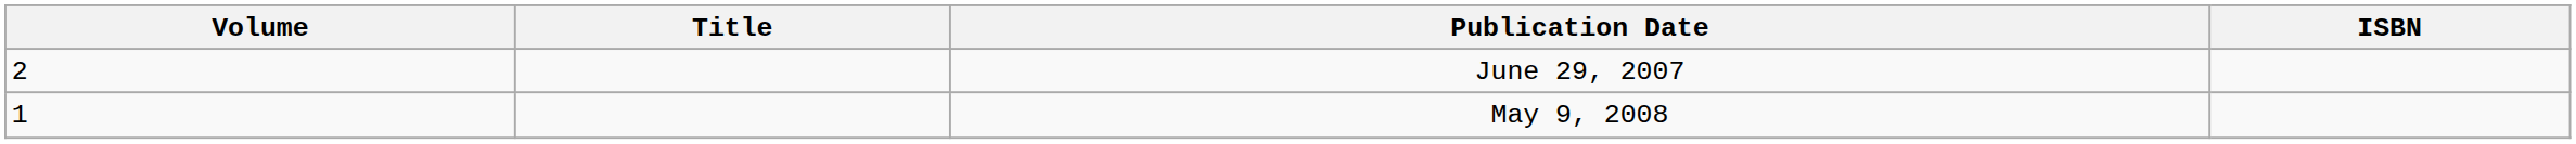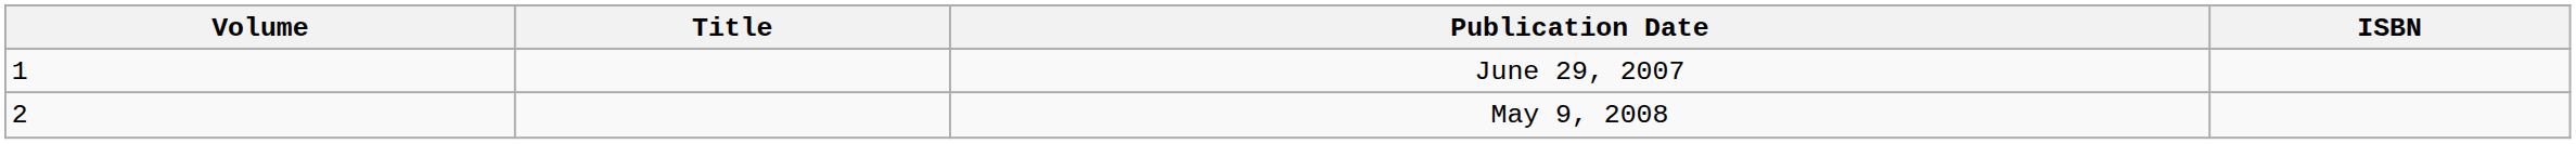 <table class="wikitable" width="98%">
 <tr>
 <th align="center">Volume</th>
 <th align="center">Title</th>
 <th align="center">Publication Date</th>
 <th align="center">ISBN</th>
 </tr>
 <tr>
-<td>2</td>
+<td>1</td>
 <td></td>
 <td align="center">June 29, 2007</td>
 <td align="center"></td>
 </tr>
 <tr>
-<td>1</td>
+<td>2</td>
 <td></td>
 <td align="center">May 9, 2008</td>
 <td align="center"></td>
 </tr>
 </table>
